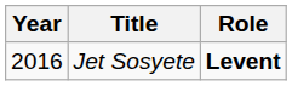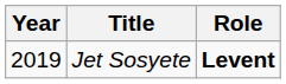 <table class="wikitable sortable">
 <tr>
 <th>Year</th>
 <th>Title</th>
 <th>Role</th>
 </tr>
 <tr>
-<td>2016</td>
+<td>2019</td>
 <td><em>Jet Sosyete</em></td>
 <td><strong>Levent</strong></td>
 </tr>
 </table>
